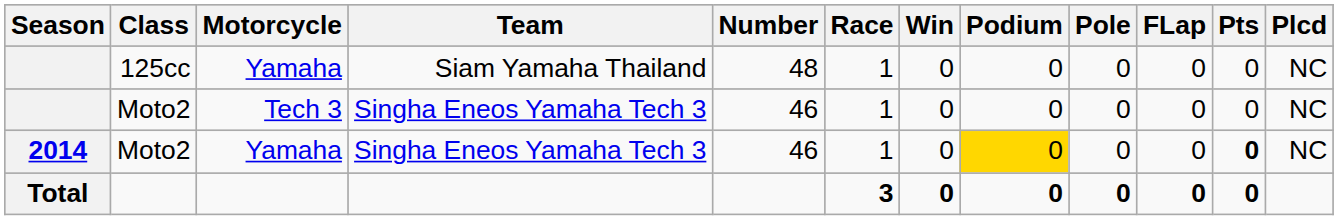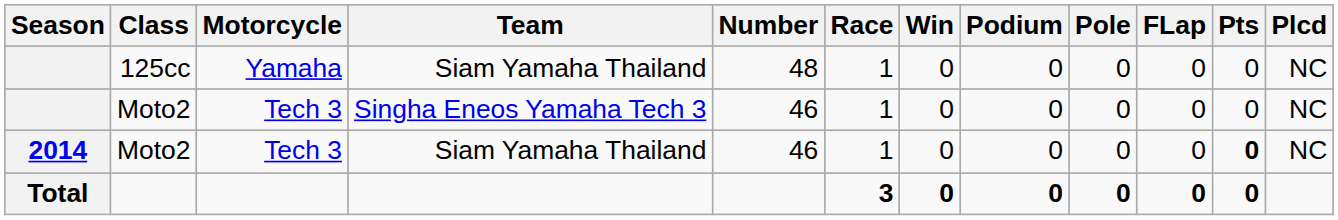 <table class="wikitable">
 <tr>
 <th>Season</th>
 <th>Class</th>
 <th>Motorcycle</th>
 <th>Team</th>
 <th>Number</th>
 <th>Race</th>
 <th>Win</th>
 <th>Podium</th>
 <th>Pole</th>
 <th>FLap</th>
 <th>Pts</th>
 <th>Plcd</th>
 </tr>
 <tr align="right">
 <th></th>
 <td>125cc</td>
 <td><a href='#'>Yamaha</a></td>
 <td>Siam Yamaha Thailand</td>
 <td>48</td>
 <td>1</td>
 <td>0</td>
 <td>0</td>
 <td>0</td>
 <td>0</td>
 <td>0</td>
 <td>NC</td>
 </tr>
 <tr align="right">
 <th></th>
 <td>Moto2</td>
 <td><a href='#'>Tech 3</a></td>
 <td><a href='#'>Singha Eneos Yamaha Tech 3</a></td>
 <td>46</td>
 <td>1</td>
 <td>0</td>
 <td>0</td>
 <td>0</td>
 <td>0</td>
 <td>0</td>
 <td>NC</td>
 </tr>
 <tr align="right">
 <th><a href='#'>2014</a></th>
 <td>Moto2</td>
-<td><a href='#'>Yamaha</a></td>
-<td><a href='#'>Singha Eneos Yamaha Tech 3</a></td>
+<td><a href='#'>Tech 3</a></td>
+<td>Siam Yamaha Thailand</td>
 <td>46</td>
 <td>1</td>
 <td>0</td>
-<td style="background: gold;">0</td>
+<td>0</td>
 <td>0</td>
 <td>0</td>
 <td><strong>0</strong></td>
 <td>NC</td>
 </tr>
 <tr align="right">
 <th>Total</th>
 <td></td>
 <td></td>
 <td></td>
 <td></td>
 <td><strong>3</strong></td>
 <td><strong>0</strong></td>
 <td><strong>0</strong></td>
 <td><strong>0</strong></td>
 <td><strong>0</strong></td>
 <td><strong>0</strong></td>
 <td></td>
 </tr>
 </table>
